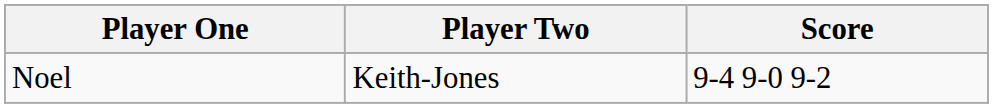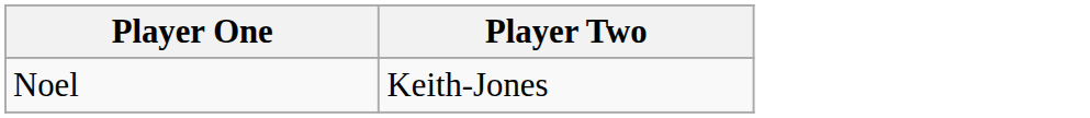 <table class="wikitable">
 <tr>
 <th width=170>Player One</th>
 <th width=170>Player Two</th>
-<th width=150>Score</th>
 </tr>
 <tr>
 <td> Noel</td>
 <td> Keith-Jones</td>
-<td>9-4 9-0 9-2</td>
 </tr>
 </table>
